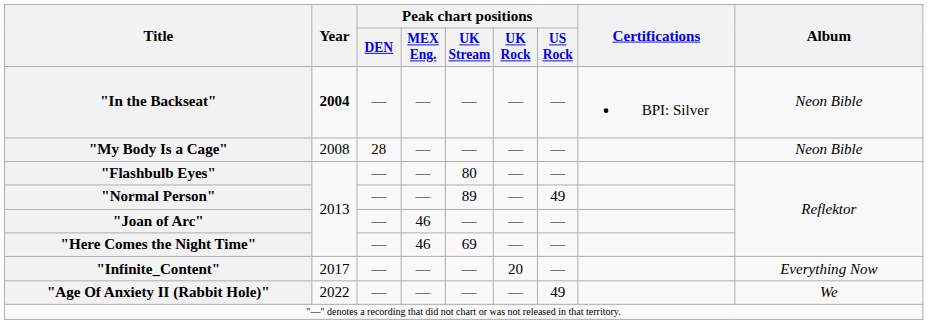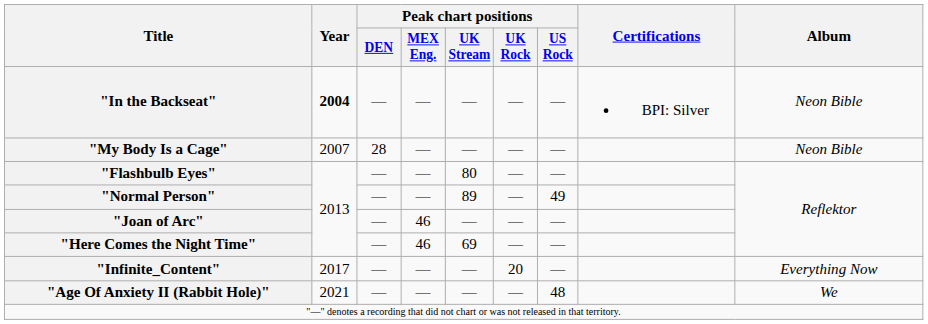 <table class="wikitable plainrowheaders" style="text-align:center;">
 <tr>
 <th scope="col" rowspan="2" style="width:20em;">Title</th>
 <th scope="col" rowspan="2" style="width:2.5em;">Year</th>
 <th scope="col" colspan="5">Peak chart positions</th>
 <th scope="col" rowspan="2" style="width:10em;"><a href='#'>Certifications</a></th>
 <th scope="col" rowspan="2" style="width:12em;">Album</th>
 </tr>
 <tr>
 <th scope="col" style="width:2.8em;font-size:90%;"><a href='#'>DEN</a><br></th>
 <th scope="col" style="width:2.8em;font-size:90%;"><a href='#'>MEX<br>Eng.</a><br></th>
 <th scope="col" style="width:2.8em;font-size:90%;"><a href='#'>UK<br>Stream</a><br></th>
 <th scope="col" style="width:2.8em;font-size:90%;"><a href='#'>UK<br>Rock</a><br></th>
 <th scope="col" style="width:2.5em;font-size:90%;"><a href='#'>US<br>Rock</a><br></th>
 </tr>
 <tr>
 <th scope="row">"In the Backseat"</th>
 <td><strong>2004</strong></td>
 <td>—</td>
 <td>—</td>
 <td>—</td>
 <td>—</td>
 <td>—</td>
 <td><br><ul><li>BPI: Silver</li></ul></td>
 <td><em>Neon Bible</em></td>
 </tr>
 <tr>
 <th scope="row">"My Body Is a Cage"</th>
-<td>2008</td>
+<td>2007</td>
 <td>28</td>
 <td>—</td>
 <td>—</td>
 <td>—</td>
 <td>—</td>
 <td></td>
 <td><em>Neon Bible</em></td>
 </tr>
 <tr>
 <th scope="row">"Flashbulb Eyes"</th>
 <td rowspan="4">2013</td>
 <td>—</td>
 <td>—</td>
 <td>80</td>
 <td>—</td>
 <td>—</td>
 <td></td>
 <td rowspan="4"><em>Reflektor</em></td>
 </tr>
 <tr>
 <th scope="row">"Normal Person"</th>
 <td>—</td>
 <td>—</td>
 <td>89</td>
 <td>—</td>
 <td>49</td>
 <td></td>
 </tr>
 <tr>
 <th scope="row">"Joan of Arc"</th>
 <td>—</td>
 <td>46</td>
 <td>—</td>
 <td>—</td>
 <td>—</td>
 <td></td>
 </tr>
 <tr>
 <th scope="row">"Here Comes the Night Time"</th>
 <td>—</td>
 <td>46</td>
 <td>69</td>
 <td>—</td>
 <td>—</td>
 <td></td>
 </tr>
 <tr>
 <th scope="row">"Infinite_Content"</th>
 <td>2017</td>
 <td>—</td>
 <td>—</td>
 <td>—</td>
 <td>20</td>
 <td>—</td>
 <td></td>
 <td><em>Everything Now</em></td>
 </tr>
 <tr>
 <th scope="row">"Age Of Anxiety II (Rabbit Hole)"</th>
-<td>2022</td>
+<td>2021</td>
 <td>—</td>
 <td>—</td>
 <td>—</td>
 <td>—</td>
-<td>49</td>
+<td>48</td>
 <td></td>
 <td><em>We</em></td>
 </tr>
 <tr>
 <td colspan="12" style="font-size: 8pt">"—" denotes a recording that did not chart or was not released in that territory.</td>
 </tr>
 </table>
